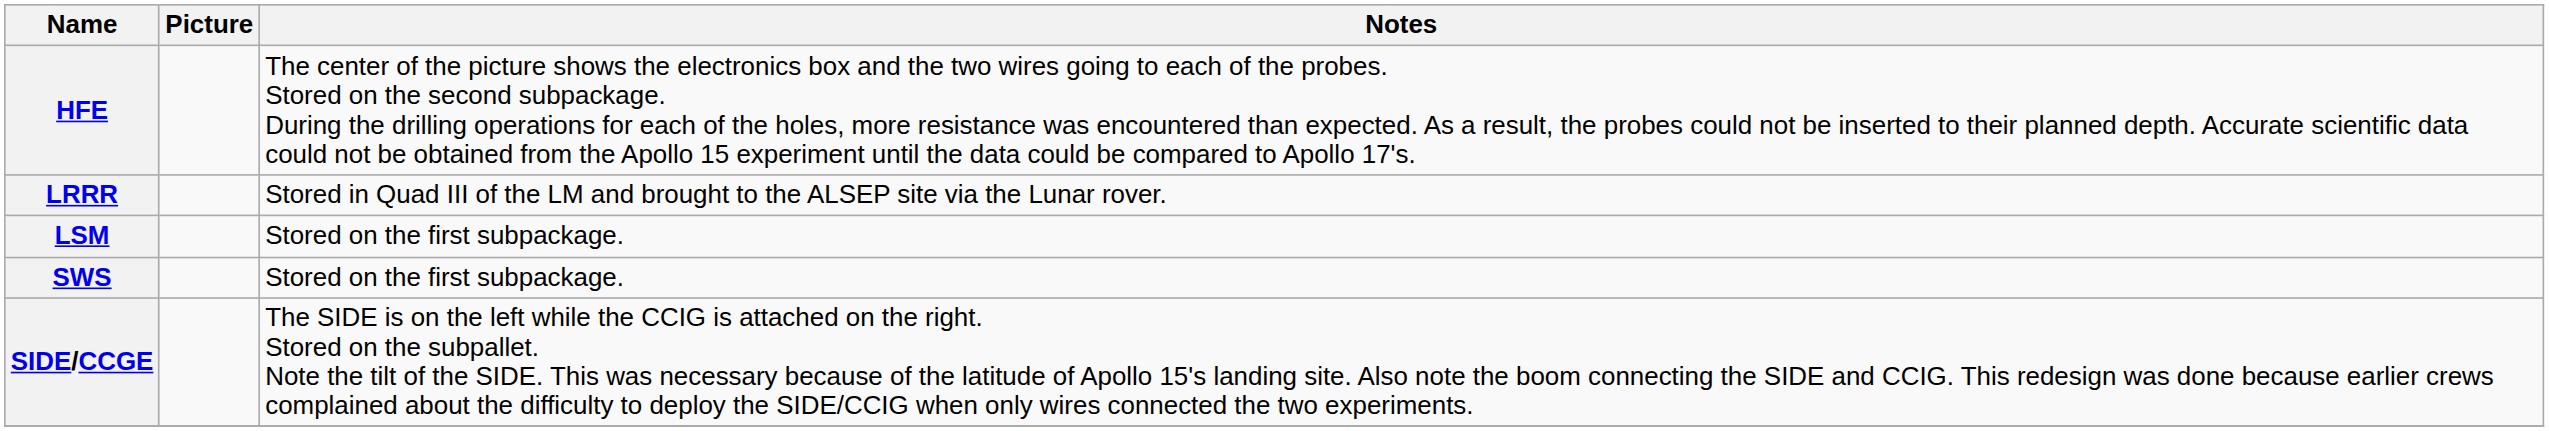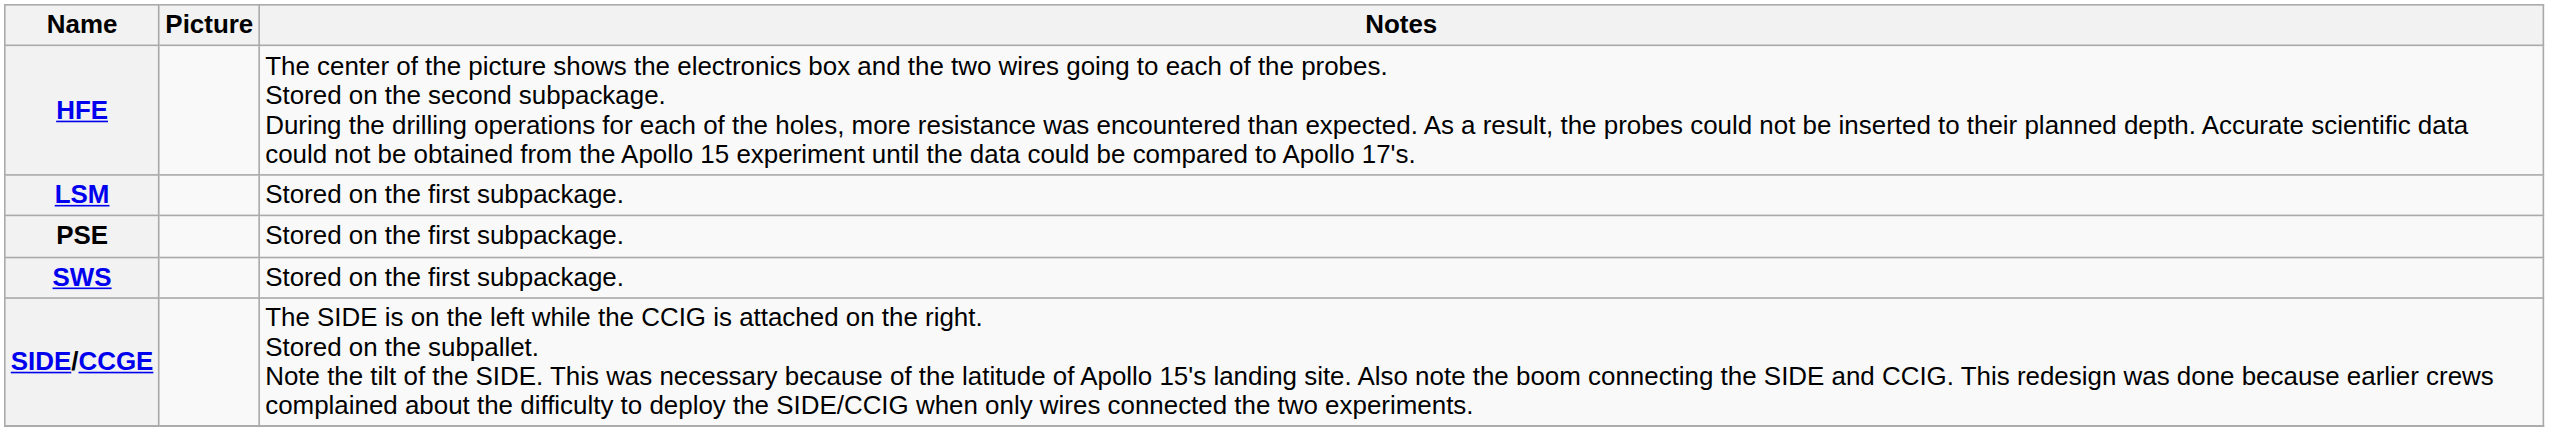 <table class="wikitable">
 <tr>
 <th>Name</th>
 <th>Picture</th>
 <th>Notes</th>
 </tr>
 <tr>
 <th><a href='#'>HFE</a></th>
 <td></td>
 <td>The center of the picture shows the electronics box and the two wires going to each of the probes.<br>Stored on the second subpackage.<br>During the drilling operations for each of the holes, more resistance was encountered than expected. As a result, the probes could not be inserted to their planned depth. Accurate scientific data could not be obtained from the Apollo 15 experiment until the data could be compared to Apollo 17's.</td>
 </tr>
 <tr>
-<th><a href='#'>LRRR</a></th>
+<th><a href='#'>LSM</a></th>
 <td></td>
-<td>Stored in Quad III of the LM and brought to the ALSEP site via the Lunar rover.</td>
+<td>Stored on the first subpackage.</td>
 </tr>
 <tr>
-<th><a href='#'>LSM</a></th>
+<th>PSE</th>
 <td></td>
 <td>Stored on the first subpackage.</td>
 </tr>
 <tr>
 <th><a href='#'>SWS</a></th>
 <td></td>
 <td>Stored on the first subpackage.</td>
 </tr>
 <tr>
 <th><a href='#'>SIDE</a>/<a href='#'>CCGE</a></th>
 <td></td>
 <td>The SIDE is on the left while the CCIG is attached on the right.<br>Stored on the subpallet.<br>Note the tilt of the SIDE. This was necessary because of the latitude of Apollo 15's landing site. Also note the boom connecting the SIDE and CCIG. This redesign was done because earlier crews complained about the difficulty to deploy the SIDE/CCIG when only wires connected the two experiments.</td>
 </tr>
 <tr>
 </tr>
 </table>
